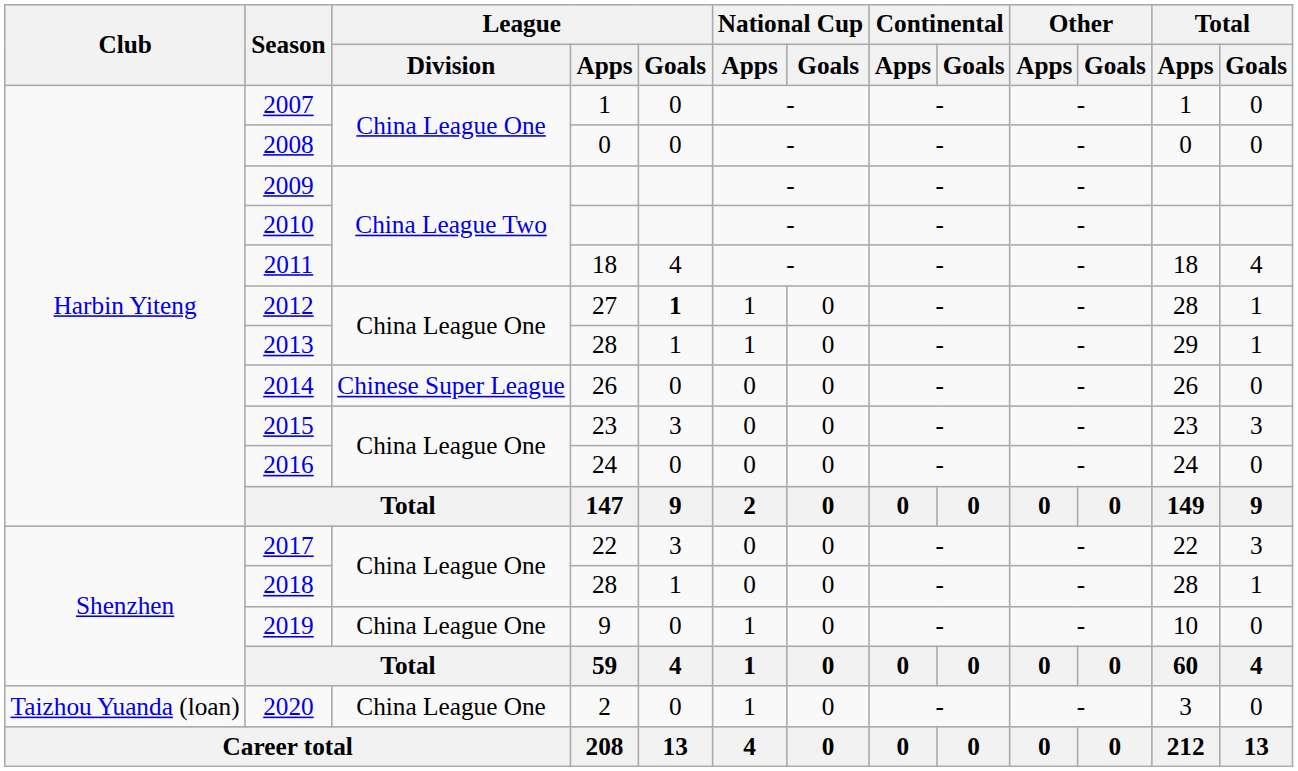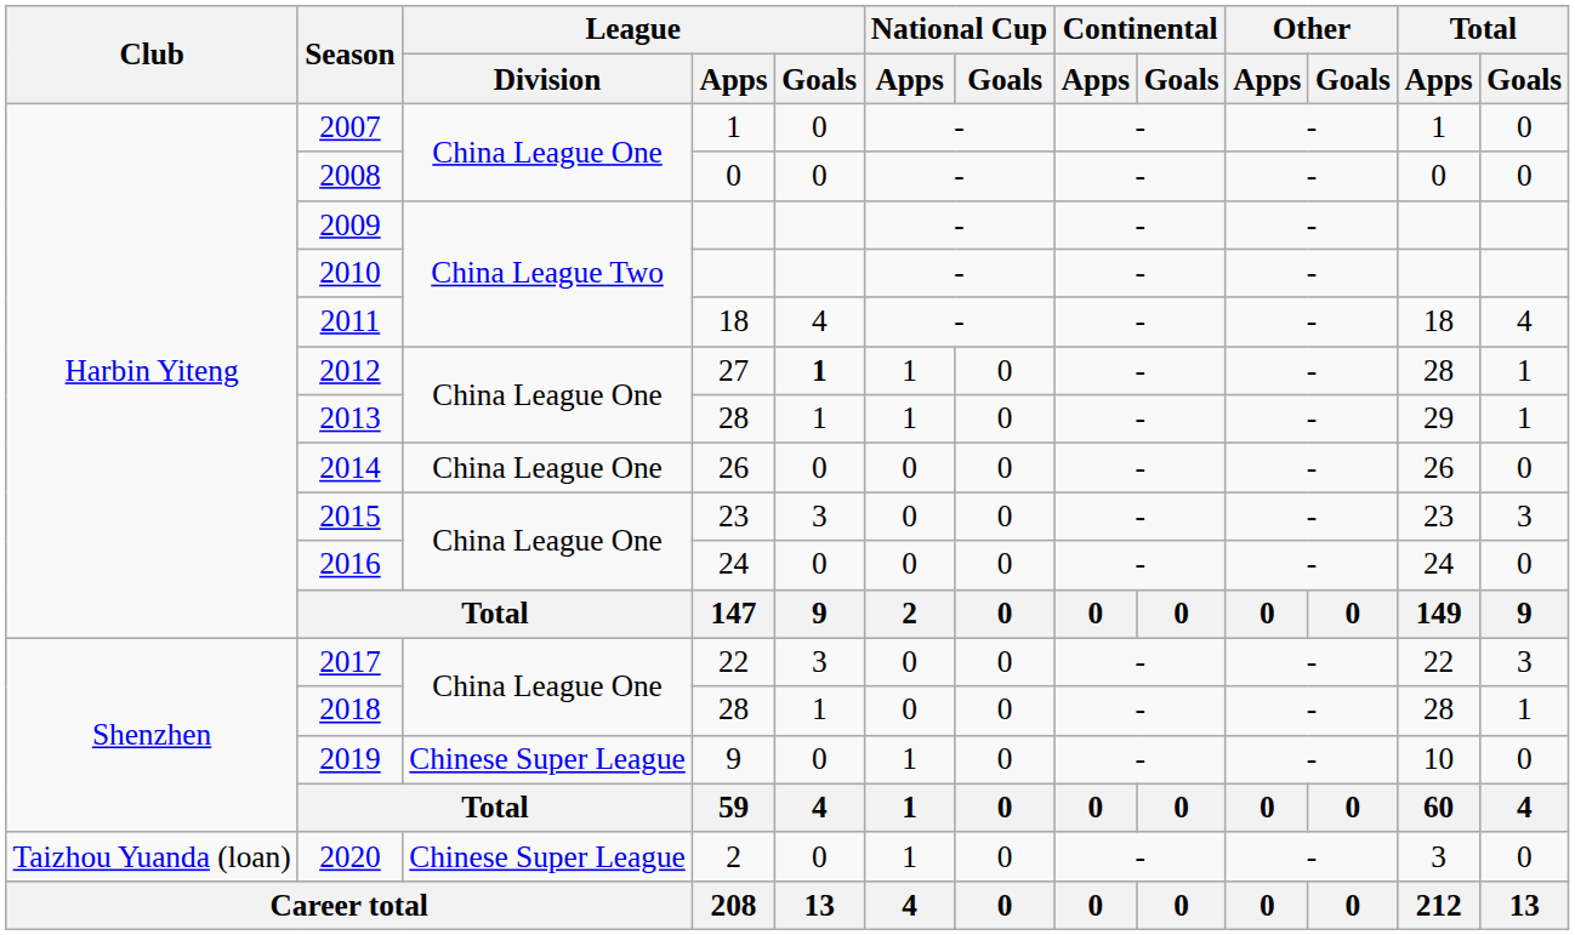 <table class="wikitable" style="text-align: center">
 <tr>
 <th rowspan="2">Club</th>
 <th rowspan="2">Season</th>
 <th colspan="3">League</th>
 <th colspan="2">National Cup</th>
 <th colspan="2">Continental</th>
 <th colspan="2">Other</th>
 <th colspan="2">Total</th>
 </tr>
 <tr>
 <th>Division</th>
 <th>Apps</th>
 <th>Goals</th>
 <th>Apps</th>
 <th>Goals</th>
 <th>Apps</th>
 <th>Goals</th>
 <th>Apps</th>
 <th>Goals</th>
 <th>Apps</th>
 <th>Goals</th>
 </tr>
 <tr>
 <td rowspan=11><a href='#'>Harbin Yiteng</a></td>
 <td><a href='#'>2007</a></td>
 <td rowspan="2"><a href='#'>China League One</a></td>
 <td>1</td>
 <td>0</td>
 <td colspan="2">-</td>
 <td colspan="2">-</td>
 <td colspan="2">-</td>
 <td>1</td>
 <td>0</td>
 </tr>
 <tr>
 <td><a href='#'>2008</a></td>
 <td>0</td>
 <td>0</td>
 <td colspan="2">-</td>
 <td colspan="2">-</td>
 <td colspan="2">-</td>
 <td>0</td>
 <td>0</td>
 </tr>
 <tr>
 <td><a href='#'>2009</a></td>
 <td rowspan="3"><a href='#'>China League Two</a></td>
 <td></td>
 <td></td>
 <td colspan="2">-</td>
 <td colspan="2">-</td>
 <td colspan="2">-</td>
 <td></td>
 <td></td>
 </tr>
 <tr>
 <td><a href='#'>2010</a></td>
 <td></td>
 <td></td>
 <td colspan="2">-</td>
 <td colspan="2">-</td>
 <td colspan="2">-</td>
 <td></td>
 <td></td>
 </tr>
 <tr>
 <td><a href='#'>2011</a></td>
 <td>18</td>
 <td>4</td>
 <td colspan="2">-</td>
 <td colspan="2">-</td>
 <td colspan="2">-</td>
 <td>18</td>
 <td>4</td>
 </tr>
 <tr>
 <td><a href='#'>2012</a></td>
 <td rowspan="2">China League One</td>
 <td>27</td>
 <td><strong>1</strong></td>
 <td>1</td>
 <td>0</td>
 <td colspan="2">-</td>
 <td colspan="2">-</td>
 <td>28</td>
 <td>1</td>
 </tr>
 <tr>
 <td><a href='#'>2013</a></td>
 <td>28</td>
 <td>1</td>
 <td>1</td>
 <td>0</td>
 <td colspan="2">-</td>
 <td colspan="2">-</td>
 <td>29</td>
 <td>1</td>
 </tr>
 <tr>
 <td><a href='#'>2014</a></td>
-<td><a href='#'>Chinese Super League</a></td>
+<td>China League One</td>
 <td>26</td>
 <td>0</td>
 <td>0</td>
 <td>0</td>
 <td colspan="2">-</td>
 <td colspan="2">-</td>
 <td>26</td>
 <td>0</td>
 </tr>
 <tr>
 <td><a href='#'>2015</a></td>
 <td rowspan=2>China League One</td>
 <td>23</td>
 <td>3</td>
 <td>0</td>
 <td>0</td>
 <td colspan="2">-</td>
 <td colspan="2">-</td>
 <td>23</td>
 <td>3</td>
 </tr>
 <tr>
 <td><a href='#'>2016</a></td>
 <td>24</td>
 <td>0</td>
 <td>0</td>
 <td>0</td>
 <td colspan="2">-</td>
 <td colspan="2">-</td>
 <td>24</td>
 <td>0</td>
 </tr>
 <tr>
 <th colspan=2>Total</th>
 <th>147</th>
 <th>9</th>
 <th>2</th>
 <th>0</th>
 <th>0</th>
 <th>0</th>
 <th>0</th>
 <th>0</th>
 <th>149</th>
 <th>9</th>
 </tr>
 <tr>
 <td rowspan=4><a href='#'>Shenzhen</a></td>
 <td><a href='#'>2017</a></td>
 <td rowspan=2>China League One</td>
 <td>22</td>
 <td>3</td>
 <td>0</td>
 <td>0</td>
 <td colspan="2">-</td>
 <td colspan="2">-</td>
 <td>22</td>
 <td>3</td>
 </tr>
 <tr>
 <td><a href='#'>2018</a></td>
 <td>28</td>
 <td>1</td>
 <td>0</td>
 <td>0</td>
 <td colspan="2">-</td>
 <td colspan="2">-</td>
 <td>28</td>
 <td>1</td>
 </tr>
 <tr>
 <td><a href='#'>2019</a></td>
-<td>China League One</td>
+<td><a href='#'>Chinese Super League</a></td>
 <td>9</td>
 <td>0</td>
 <td>1</td>
 <td>0</td>
 <td colspan="2">-</td>
 <td colspan="2">-</td>
 <td>10</td>
 <td>0</td>
 </tr>
 <tr>
 <th colspan=2>Total</th>
 <th>59</th>
 <th>4</th>
 <th>1</th>
 <th>0</th>
 <th>0</th>
 <th>0</th>
 <th>0</th>
 <th>0</th>
 <th>60</th>
 <th>4</th>
 </tr>
 <tr>
 <td><a href='#'>Taizhou Yuanda</a> (loan)</td>
 <td><a href='#'>2020</a></td>
-<td>China League One</td>
+<td><a href='#'>Chinese Super League</a></td>
 <td>2</td>
 <td>0</td>
 <td>1</td>
 <td>0</td>
 <td colspan="2">-</td>
 <td colspan="2">-</td>
 <td>3</td>
 <td>0</td>
 </tr>
 <tr>
 <th colspan=3>Career total</th>
 <th>208</th>
 <th>13</th>
 <th>4</th>
 <th>0</th>
 <th>0</th>
 <th>0</th>
 <th>0</th>
 <th>0</th>
 <th>212</th>
 <th>13</th>
 </tr>
 </table>
